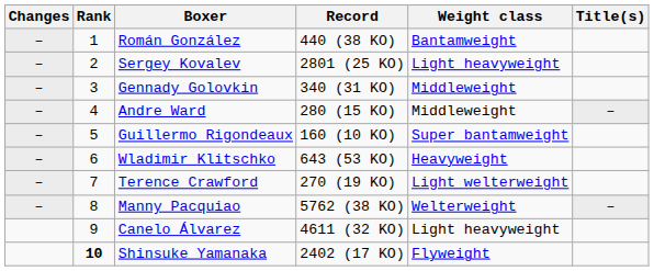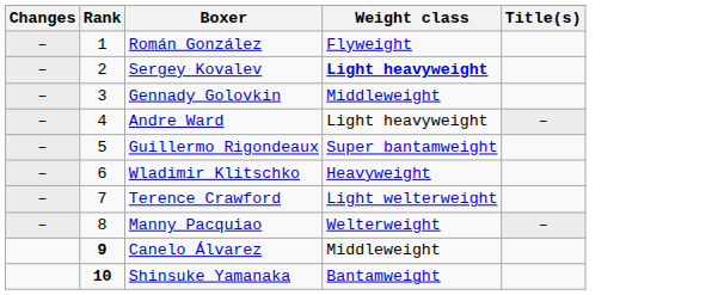 <table class="wikitable ">
 <tr>
 <th>Changes</th>
 <th>Rank</th>
 <th>Boxer</th>
-<th>Record</th>
 <th>Weight class</th>
 <th>Title(s)</th>
 </tr>
 <tr>
 <td align=center bgcolor=#ECECEC>–</td>
 <td align=center>1</td>
 <td><a href='#'>Román González</a></td>
-<td>440 (38 KO)</td>
-<td><a href='#'>Bantamweight</a></td>
+<td><a href='#'>Flyweight</a></td>
 <td></td>
 </tr>
 <tr>
 <td align=center bgcolor=#ECECEC>–</td>
 <td align=center>2</td>
 <td><a href='#'>Sergey Kovalev</a></td>
-<td>2801 (25 KO)</td>
-<td><a href='#'>Light heavyweight</a></td>
+<td><strong><a href='#'>Light heavyweight</a></strong></td>
 <td></td>
 </tr>
 <tr>
 <td align=center bgcolor=#ECECEC>–</td>
 <td align=center>3</td>
 <td><a href='#'>Gennady Golovkin</a></td>
-<td>340 (31 KO)</td>
 <td><a href='#'>Middleweight</a></td>
 <td></td>
 </tr>
 <tr>
 <td align=center bgcolor=#ECECEC>–</td>
 <td align=center>4</td>
 <td><a href='#'>Andre Ward</a></td>
-<td>280 (15 KO)</td>
-<td>Middleweight</td>
+<td>Light heavyweight</td>
 <td align=center bgcolor=#ECECEC data-sort-value="Z">–</td>
 </tr>
 <tr>
 <td align=center bgcolor=#ECECEC>–</td>
 <td align=center>5</td>
 <td><a href='#'>Guillermo Rigondeaux</a></td>
-<td>160 (10 KO)</td>
 <td><a href='#'>Super bantamweight</a></td>
 <td></td>
 </tr>
 <tr>
 <td align=center bgcolor=#ECECEC>–</td>
 <td align=center>6</td>
 <td><a href='#'>Wladimir Klitschko</a></td>
-<td>643 (53 KO)</td>
 <td><a href='#'>Heavyweight</a></td>
 <td></td>
 </tr>
 <tr>
 <td align=center bgcolor=#ECECEC>–</td>
 <td align=center>7</td>
 <td><a href='#'>Terence Crawford</a></td>
-<td>270 (19 KO)</td>
 <td><a href='#'>Light welterweight</a></td>
 <td></td>
 </tr>
 <tr>
 <td align=center bgcolor=#ECECEC>–</td>
 <td align=center>8</td>
 <td><a href='#'>Manny Pacquiao</a></td>
-<td>5762 (38 KO)</td>
 <td><a href='#'>Welterweight</a></td>
 <td align=center bgcolor=#ECECEC data-sort-value="Z">–</td>
 </tr>
 <tr>
 <td align=center></td>
-<td align=center>9</td>
+<td align=center><strong>9</strong></td>
 <td><a href='#'>Canelo Álvarez</a></td>
-<td>4611 (32 KO)</td>
-<td>Light heavyweight</td>
+<td>Middleweight</td>
 <td></td>
 </tr>
 <tr>
 <td align=center></td>
 <td align=center><strong>10</strong></td>
 <td><a href='#'>Shinsuke Yamanaka</a></td>
-<td>2402 (17 KO)</td>
-<td><a href='#'>Flyweight</a></td>
+<td><a href='#'>Bantamweight</a></td>
 <td></td>
 </tr>
 </table>
